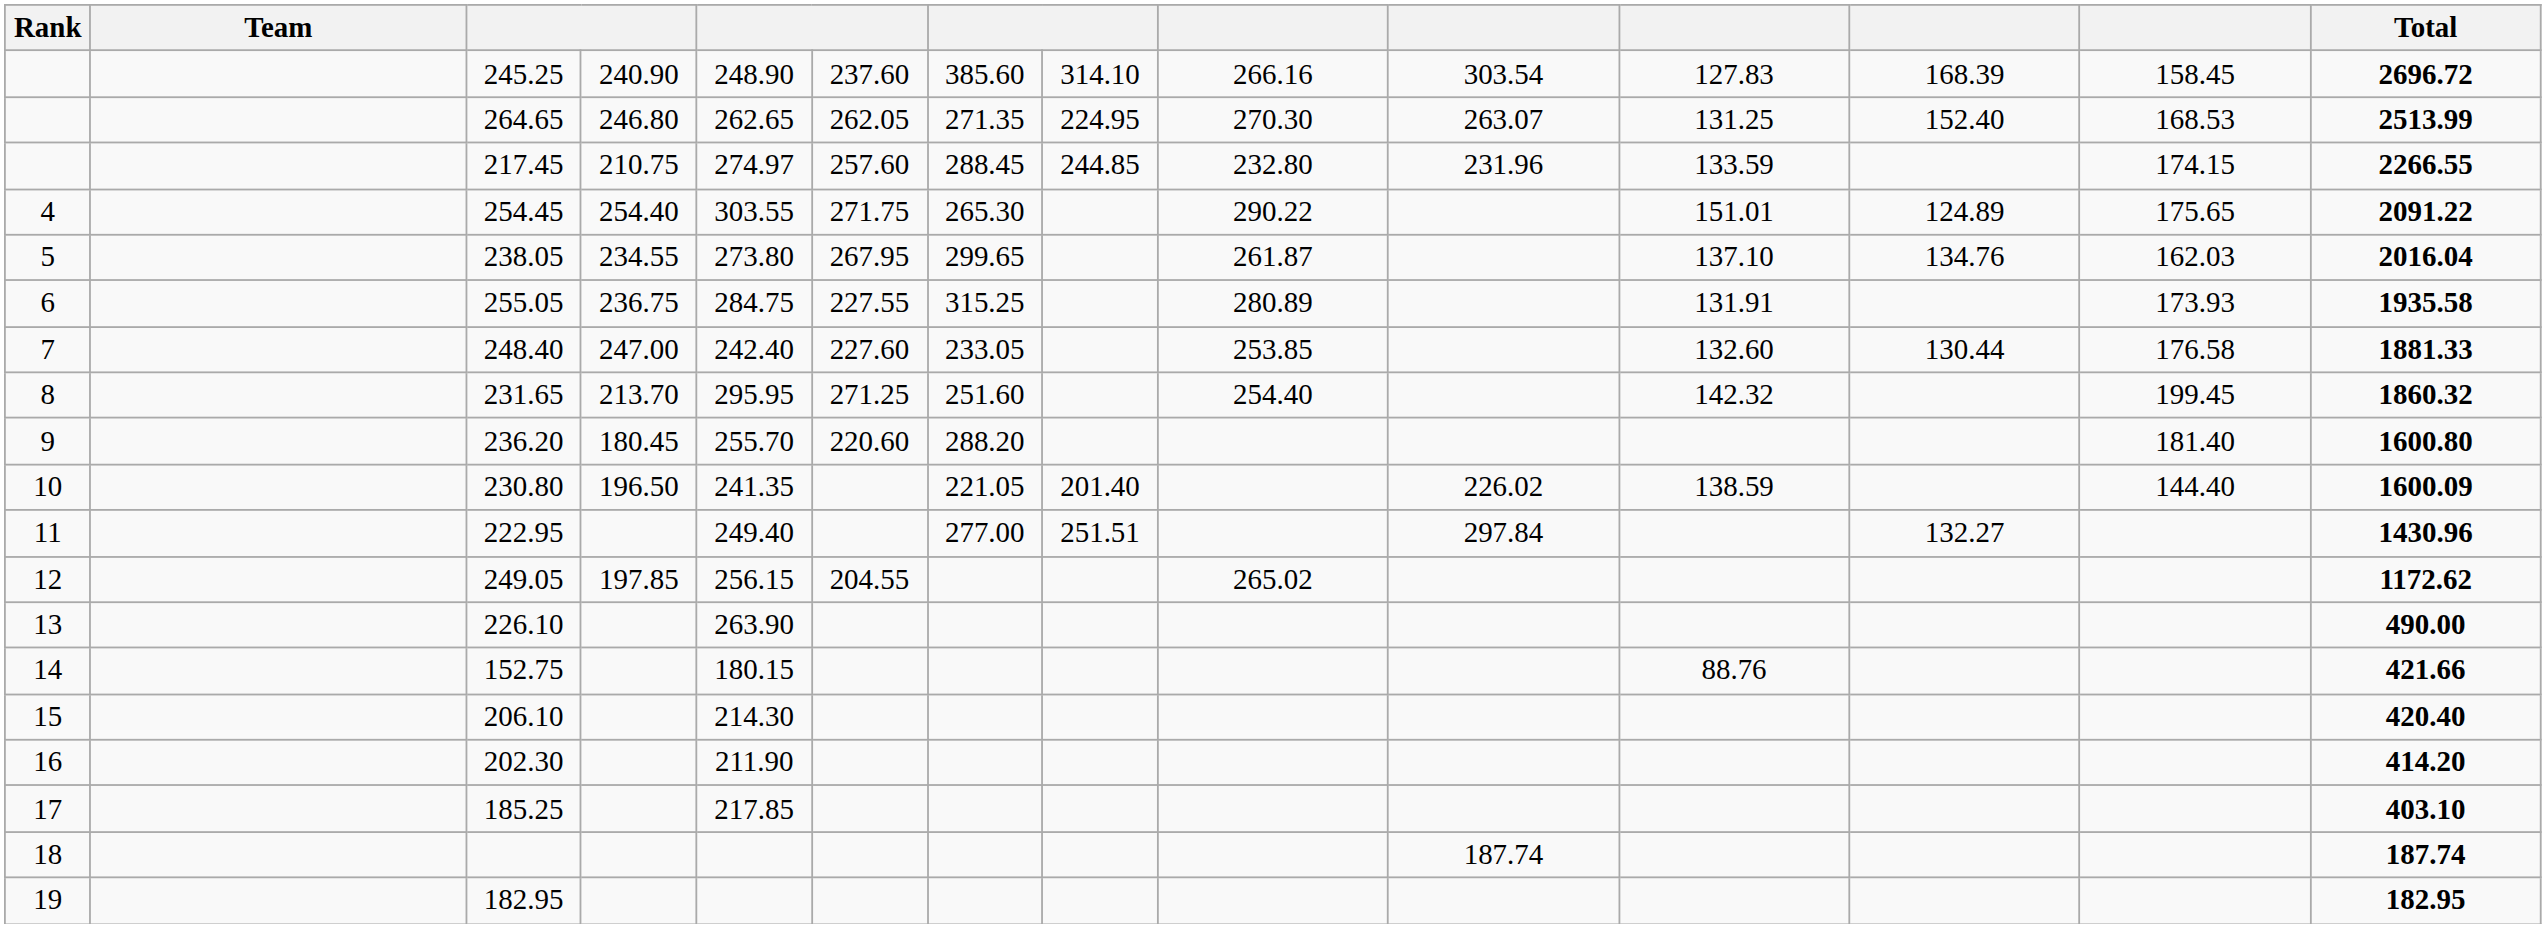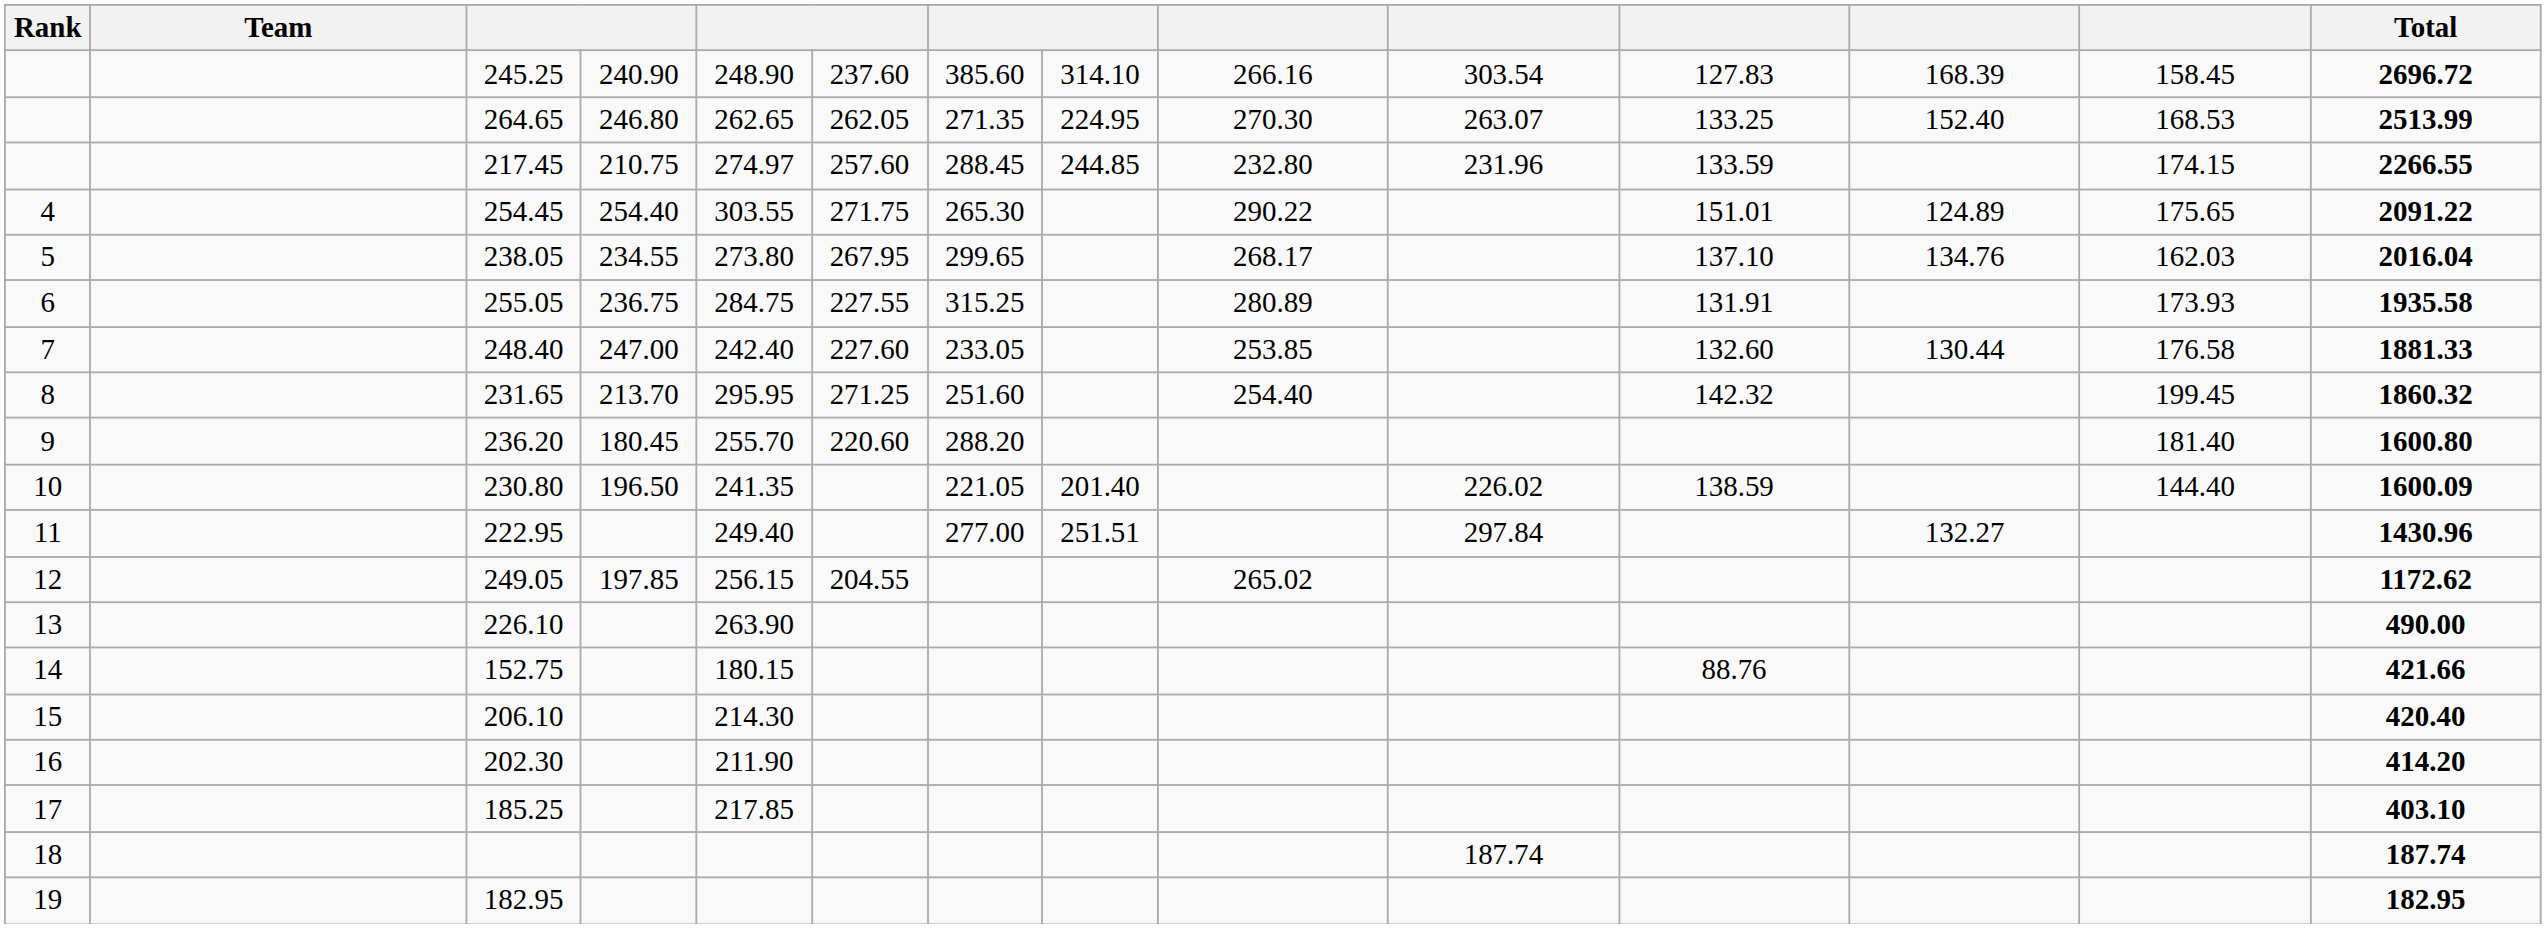 <table class="wikitable" style="text-align:center">
 <tr>
 <th width="40">Rank</th>
 <th width="200">Team</th>
 <th colspan="2" width="120"></th>
 <th colspan="2" width="120"></th>
 <th colspan="2" width="120"></th>
 <th width="120"></th>
 <th width="120"></th>
 <th width="120"></th>
 <th width="120"></th>
 <th width="120"></th>
 <th width="120">Total</th>
 </tr>
 <tr>
 <td></td>
 <td align="left"></td>
 <td>245.25</td>
 <td>240.90</td>
 <td>248.90</td>
 <td>237.60</td>
 <td>385.60</td>
 <td>314.10</td>
 <td>266.16</td>
 <td>303.54</td>
 <td>127.83</td>
 <td>168.39</td>
 <td>158.45</td>
 <td><strong>2696.72</strong></td>
 </tr>
 <tr>
 <td></td>
 <td align="left"></td>
 <td>264.65</td>
 <td>246.80</td>
 <td>262.65</td>
 <td>262.05</td>
 <td>271.35</td>
 <td>224.95</td>
 <td>270.30</td>
 <td>263.07</td>
-<td>131.25</td>
+<td>133.25</td>
 <td>152.40</td>
 <td>168.53</td>
 <td><strong>2513.99</strong></td>
 </tr>
 <tr>
 <td></td>
 <td align="left"></td>
 <td>217.45</td>
 <td>210.75</td>
 <td>274.97</td>
 <td>257.60</td>
 <td>288.45</td>
 <td>244.85</td>
 <td>232.80</td>
 <td>231.96</td>
 <td>133.59</td>
 <td></td>
 <td>174.15</td>
 <td><strong>2266.55</strong></td>
 </tr>
 <tr>
 <td>4</td>
 <td align="left"></td>
 <td>254.45</td>
 <td>254.40</td>
 <td>303.55</td>
 <td>271.75</td>
 <td>265.30</td>
 <td></td>
 <td>290.22</td>
 <td></td>
 <td>151.01</td>
 <td>124.89</td>
 <td>175.65</td>
 <td><strong>2091.22</strong></td>
 </tr>
 <tr>
 <td>5</td>
 <td align="left"></td>
 <td>238.05</td>
 <td>234.55</td>
 <td>273.80</td>
 <td>267.95</td>
 <td>299.65</td>
 <td></td>
-<td>261.87</td>
+<td>268.17</td>
 <td></td>
 <td>137.10</td>
 <td>134.76</td>
 <td>162.03</td>
 <td><strong>2016.04</strong></td>
 </tr>
 <tr>
 <td>6</td>
 <td align="left"></td>
 <td>255.05</td>
 <td>236.75</td>
 <td>284.75</td>
 <td>227.55</td>
 <td>315.25</td>
 <td></td>
 <td>280.89</td>
 <td></td>
 <td>131.91</td>
 <td></td>
 <td>173.93</td>
 <td><strong>1935.58</strong></td>
 </tr>
 <tr>
 <td>7</td>
 <td align="left"></td>
 <td>248.40</td>
 <td>247.00</td>
 <td>242.40</td>
 <td>227.60</td>
 <td>233.05</td>
 <td></td>
 <td>253.85</td>
 <td></td>
 <td>132.60</td>
 <td>130.44</td>
 <td>176.58</td>
 <td><strong>1881.33</strong></td>
 </tr>
 <tr>
 <td>8</td>
 <td align="left"></td>
 <td>231.65</td>
 <td>213.70</td>
 <td>295.95</td>
 <td>271.25</td>
 <td>251.60</td>
 <td></td>
 <td>254.40</td>
 <td></td>
 <td>142.32</td>
 <td></td>
 <td>199.45</td>
 <td><strong>1860.32</strong></td>
 </tr>
 <tr>
 <td>9</td>
 <td align="left"></td>
 <td>236.20</td>
 <td>180.45</td>
 <td>255.70</td>
 <td>220.60</td>
 <td>288.20</td>
 <td></td>
 <td></td>
 <td></td>
 <td></td>
 <td></td>
 <td>181.40</td>
 <td><strong>1600.80</strong></td>
 </tr>
 <tr>
 <td>10</td>
 <td align="left"></td>
 <td>230.80</td>
 <td>196.50</td>
 <td>241.35</td>
 <td></td>
 <td>221.05</td>
 <td>201.40</td>
 <td></td>
 <td>226.02</td>
 <td>138.59</td>
 <td></td>
 <td>144.40</td>
 <td><strong>1600.09</strong></td>
 </tr>
 <tr>
 <td>11</td>
 <td align="left"></td>
 <td>222.95</td>
 <td></td>
 <td>249.40</td>
 <td></td>
 <td>277.00</td>
 <td>251.51</td>
 <td></td>
 <td>297.84</td>
 <td></td>
 <td>132.27</td>
 <td></td>
 <td><strong>1430.96</strong></td>
 </tr>
 <tr>
 <td>12</td>
 <td align="left"></td>
 <td>249.05</td>
 <td>197.85</td>
 <td>256.15</td>
 <td>204.55</td>
 <td></td>
 <td></td>
 <td>265.02</td>
 <td></td>
 <td></td>
 <td></td>
 <td></td>
 <td><strong>1172.62</strong></td>
 </tr>
 <tr>
 <td>13</td>
 <td align="left"></td>
 <td>226.10</td>
 <td></td>
 <td>263.90</td>
 <td></td>
 <td></td>
 <td></td>
 <td></td>
 <td></td>
 <td></td>
 <td></td>
 <td></td>
 <td><strong>490.00</strong></td>
 </tr>
 <tr>
 <td>14</td>
 <td align="left"></td>
 <td>152.75</td>
 <td></td>
 <td>180.15</td>
 <td></td>
 <td></td>
 <td></td>
 <td></td>
 <td></td>
 <td>88.76</td>
 <td></td>
 <td></td>
 <td><strong>421.66</strong></td>
 </tr>
 <tr>
 <td>15</td>
 <td align="left"></td>
 <td>206.10</td>
 <td></td>
 <td>214.30</td>
 <td></td>
 <td></td>
 <td></td>
 <td></td>
 <td></td>
 <td></td>
 <td></td>
 <td></td>
 <td><strong>420.40</strong></td>
 </tr>
 <tr>
 <td>16</td>
 <td align="left"></td>
 <td>202.30</td>
 <td></td>
 <td>211.90</td>
 <td></td>
 <td></td>
 <td></td>
 <td></td>
 <td></td>
 <td></td>
 <td></td>
 <td></td>
 <td><strong>414.20</strong></td>
 </tr>
 <tr>
 <td>17</td>
 <td align="left"></td>
 <td>185.25</td>
 <td></td>
 <td>217.85</td>
 <td></td>
 <td></td>
 <td></td>
 <td></td>
 <td></td>
 <td></td>
 <td></td>
 <td></td>
 <td><strong>403.10</strong></td>
 </tr>
 <tr>
 <td>18</td>
 <td align="left"></td>
 <td></td>
 <td></td>
 <td></td>
 <td></td>
 <td></td>
 <td></td>
 <td></td>
 <td>187.74</td>
 <td></td>
 <td></td>
 <td></td>
 <td><strong>187.74</strong></td>
 </tr>
 <tr>
 <td>19</td>
 <td align="left"></td>
 <td>182.95</td>
 <td></td>
 <td></td>
 <td></td>
 <td></td>
 <td></td>
 <td></td>
 <td></td>
 <td></td>
 <td></td>
 <td></td>
 <td><strong>182.95</strong></td>
 </tr>
 </table>
